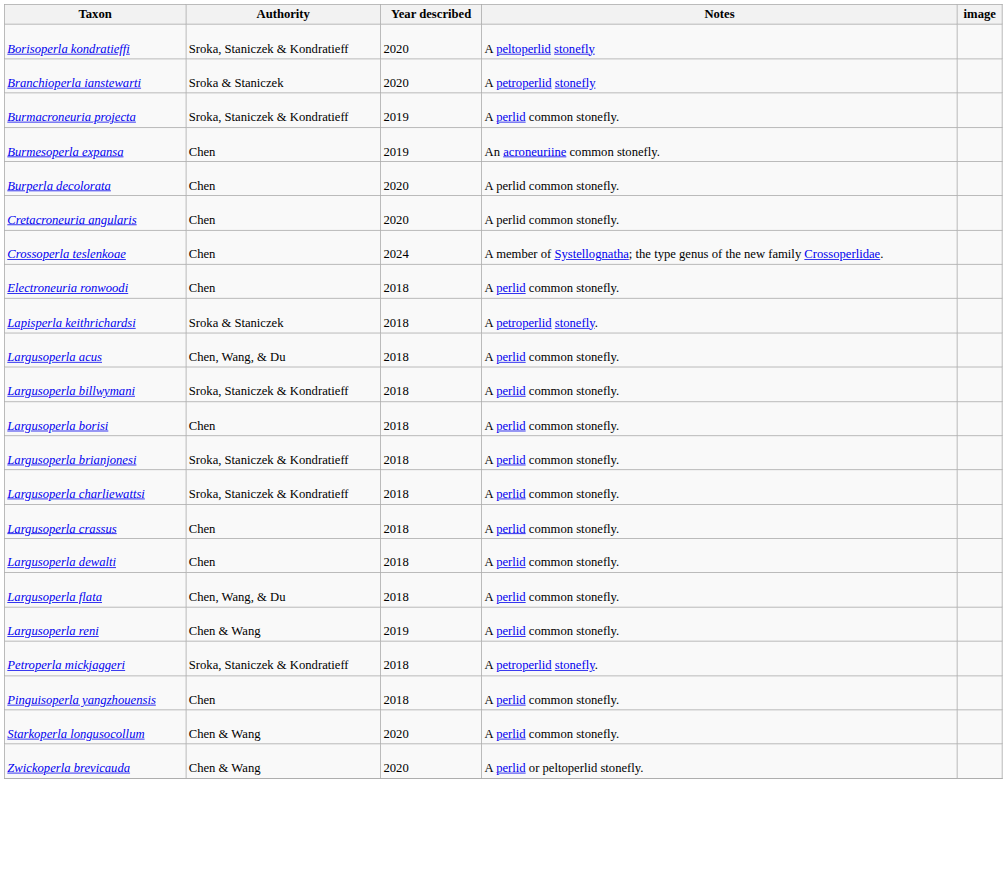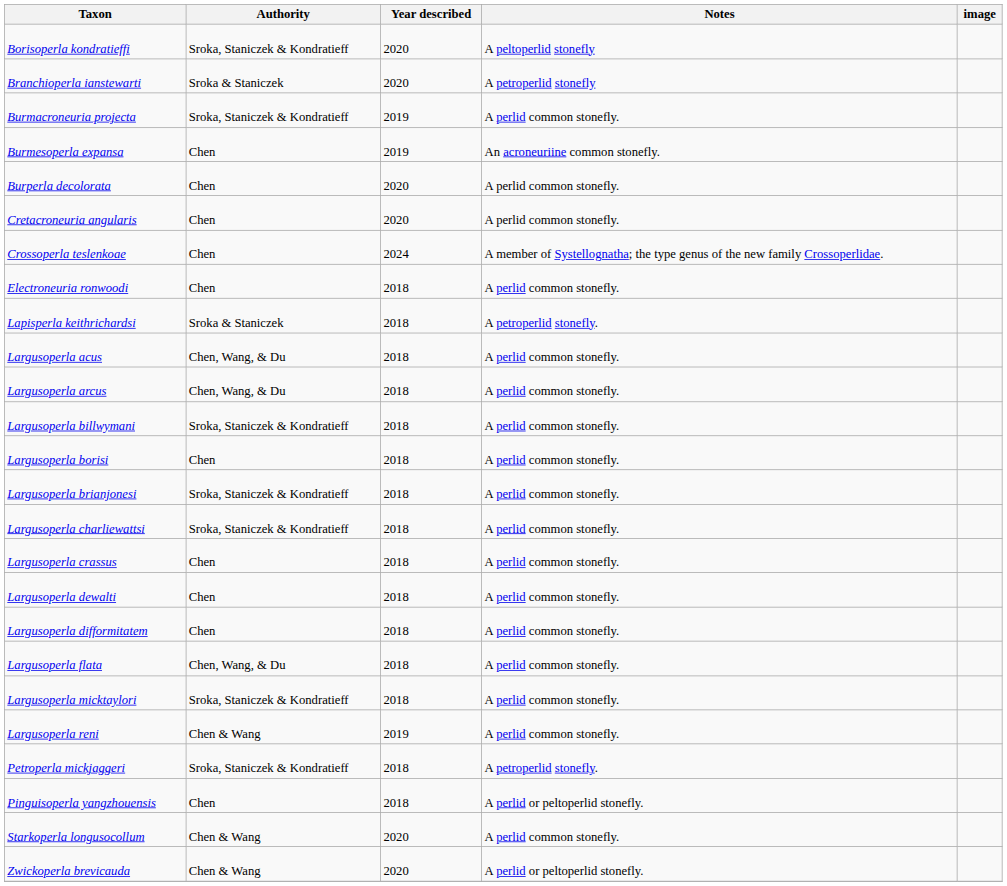 <table class="wikitable sortable" align="center" width="100%">
 <tr>
 <th>Taxon</th>
 <th>Authority</th>
 <th>Year described</th>
 <th>Notes</th>
 <th>image</th>
 </tr>
 <tr>
 <td><br><em><a href='#'>Borisoperla kondratieffi</a></em></td>
 <td><br>Sroka, Staniczek & Kondratieff</td>
 <td><br>2020</td>
 <td><br>A <a href='#'>peltoperlid</a> <a href='#'>stonefly</a></td>
 <td></td>
 </tr>
 <tr>
 <td><br><em><a href='#'>Branchioperla ianstewarti</a></em></td>
 <td><br>Sroka & Staniczek</td>
 <td><br>2020</td>
 <td><br>A <a href='#'>petroperlid</a> <a href='#'>stonefly</a></td>
 <td></td>
 </tr>
 <tr>
 <td><br><em><a href='#'>Burmacroneuria projecta</a></em></td>
 <td><br>Sroka, Staniczek & Kondratieff</td>
 <td><br>2019</td>
 <td><br>A <a href='#'>perlid</a> common stonefly.</td>
 <td></td>
 </tr>
 <tr>
 <td><br><em><a href='#'>Burmesoperla expansa</a></em></td>
 <td><br>Chen</td>
 <td><br>2019</td>
 <td><br>An <a href='#'>acroneuriine</a> common stonefly.</td>
 <td></td>
 </tr>
 <tr>
 <td><br><em><a href='#'>Burperla decolorata</a></em></td>
 <td><br>Chen</td>
 <td><br>2020</td>
 <td><br>A perlid common stonefly.</td>
 <td></td>
 </tr>
 <tr>
 <td><br><em><a href='#'>Cretacroneuria angularis</a></em></td>
 <td><br>Chen</td>
 <td><br>2020</td>
 <td><br>A perlid common stonefly.</td>
 <td></td>
 </tr>
 <tr>
 <td><br><em><a href='#'>Crossoperla teslenkoae</a></em></td>
 <td><br>Chen</td>
 <td><br>2024</td>
 <td><br>A member of <a href='#'>Systellognatha</a>; the type genus of the new family <a href='#'>Crossoperlidae</a>.</td>
 <td></td>
 </tr>
 <tr>
 <td><br><em><a href='#'>Electroneuria ronwoodi</a></em></td>
 <td><br>Chen</td>
 <td><br>2018</td>
 <td><br>A <a href='#'>perlid</a> common stonefly.</td>
 <td><br></td>
 </tr>
 <tr>
 <td><br><em><a href='#'>Lapisperla keithrichardsi</a></em></td>
 <td><br>Sroka & Staniczek</td>
 <td><br>2018</td>
 <td><br>A <a href='#'>petroperlid</a> <a href='#'>stonefly</a>.</td>
 <td><br></td>
 </tr>
 <tr>
 <td><br><em><a href='#'>Largusoperla acus</a></em></td>
 <td><br>Chen, Wang, & Du</td>
 <td><br>2018</td>
 <td><br>A <a href='#'>perlid</a> common stonefly.</td>
 <td><br></td>
 </tr>
 <tr>
+<td><br><em><a href='#'>Largusoperla arcus</a></em></td>
+<td><br>Chen, Wang, & Du</td>
+<td><br>2018</td>
+<td><br>A <a href='#'>perlid</a> common stonefly.</td>
+<td><br></td>
+</tr>
+<tr>
 <td><br><em><a href='#'>Largusoperla billwymani</a></em></td>
 <td><br>Sroka, Staniczek & Kondratieff</td>
 <td><br>2018</td>
 <td><br>A <a href='#'>perlid</a> common stonefly.</td>
 <td><br></td>
 </tr>
 <tr>
 <td><br><em><a href='#'>Largusoperla borisi</a></em></td>
 <td><br>Chen</td>
 <td><br>2018</td>
 <td><br>A <a href='#'>perlid</a> common stonefly.</td>
 <td><br></td>
 </tr>
 <tr>
 <td><br><em><a href='#'>Largusoperla brianjonesi</a></em></td>
 <td><br>Sroka, Staniczek & Kondratieff</td>
 <td><br>2018</td>
 <td><br>A <a href='#'>perlid</a> common stonefly.</td>
 <td><br></td>
 </tr>
 <tr>
 <td><br><em><a href='#'>Largusoperla charliewattsi</a></em></td>
 <td><br>Sroka, Staniczek & Kondratieff</td>
 <td><br>2018</td>
 <td><br>A <a href='#'>perlid</a> common stonefly.</td>
 <td><br></td>
 </tr>
 <tr>
 <td><br><em><a href='#'>Largusoperla crassus</a></em></td>
 <td><br>Chen</td>
 <td><br>2018</td>
 <td><br>A <a href='#'>perlid</a> common stonefly.</td>
 <td><br></td>
 </tr>
 <tr>
 <td><br><em><a href='#'>Largusoperla dewalti</a></em></td>
 <td><br>Chen</td>
 <td><br>2018</td>
 <td><br>A <a href='#'>perlid</a> common stonefly.</td>
 <td><br></td>
 </tr>
 <tr>
+<td><br><em><a href='#'>Largusoperla difformitatem</a></em></td>
+<td><br>Chen</td>
+<td><br>2018</td>
+<td><br>A <a href='#'>perlid</a> common stonefly.</td>
+<td><br></td>
+</tr>
+<tr>
 <td><br><em><a href='#'>Largusoperla flata</a></em></td>
 <td><br>Chen, Wang, & Du</td>
+<td><br>2018</td>
+<td><br>A <a href='#'>perlid</a> common stonefly.</td>
+<td><br></td>
+</tr>
+<tr>
+<td><br><em><a href='#'>Largusoperla micktaylori</a></em></td>
+<td><br>Sroka, Staniczek & Kondratieff</td>
 <td><br>2018</td>
 <td><br>A <a href='#'>perlid</a> common stonefly.</td>
 <td><br></td>
 </tr>
 <tr>
 <td><br><em><a href='#'>Largusoperla reni</a></em></td>
 <td><br>Chen & Wang</td>
 <td><br>2019</td>
 <td><br>A <a href='#'>perlid</a> common stonefly.</td>
 <td><br></td>
 </tr>
 <tr>
 <td><br><em><a href='#'>Petroperla mickjaggeri</a></em></td>
 <td><br>Sroka, Staniczek & Kondratieff</td>
 <td><br>2018</td>
 <td><br>A <a href='#'>petroperlid</a> <a href='#'>stonefly</a>.</td>
 <td><br></td>
 </tr>
 <tr>
 <td><br><em><a href='#'>Pinguisoperla yangzhouensis</a></em></td>
 <td><br>Chen</td>
 <td><br>2018</td>
-<td><br>A <a href='#'>perlid</a> common stonefly.</td>
+<td><br>A <a href='#'>perlid</a> or peltoperlid stonefly.</td>
 <td><br></td>
 </tr>
 <tr>
 <td><br><em><a href='#'>Starkoperla longusocollum</a></em></td>
 <td><br>Chen & Wang</td>
 <td><br>2020</td>
 <td><br>A <a href='#'>perlid</a> common stonefly.</td>
 <td></td>
 </tr>
 <tr>
 <td><br><em><a href='#'>Zwickoperla brevicauda</a></em></td>
 <td><br>Chen & Wang</td>
 <td><br>2020</td>
 <td><br>A <a href='#'>perlid</a> or peltoperlid stonefly.</td>
 <td></td>
 </tr>
 <tr>
 </tr>
 </table>
